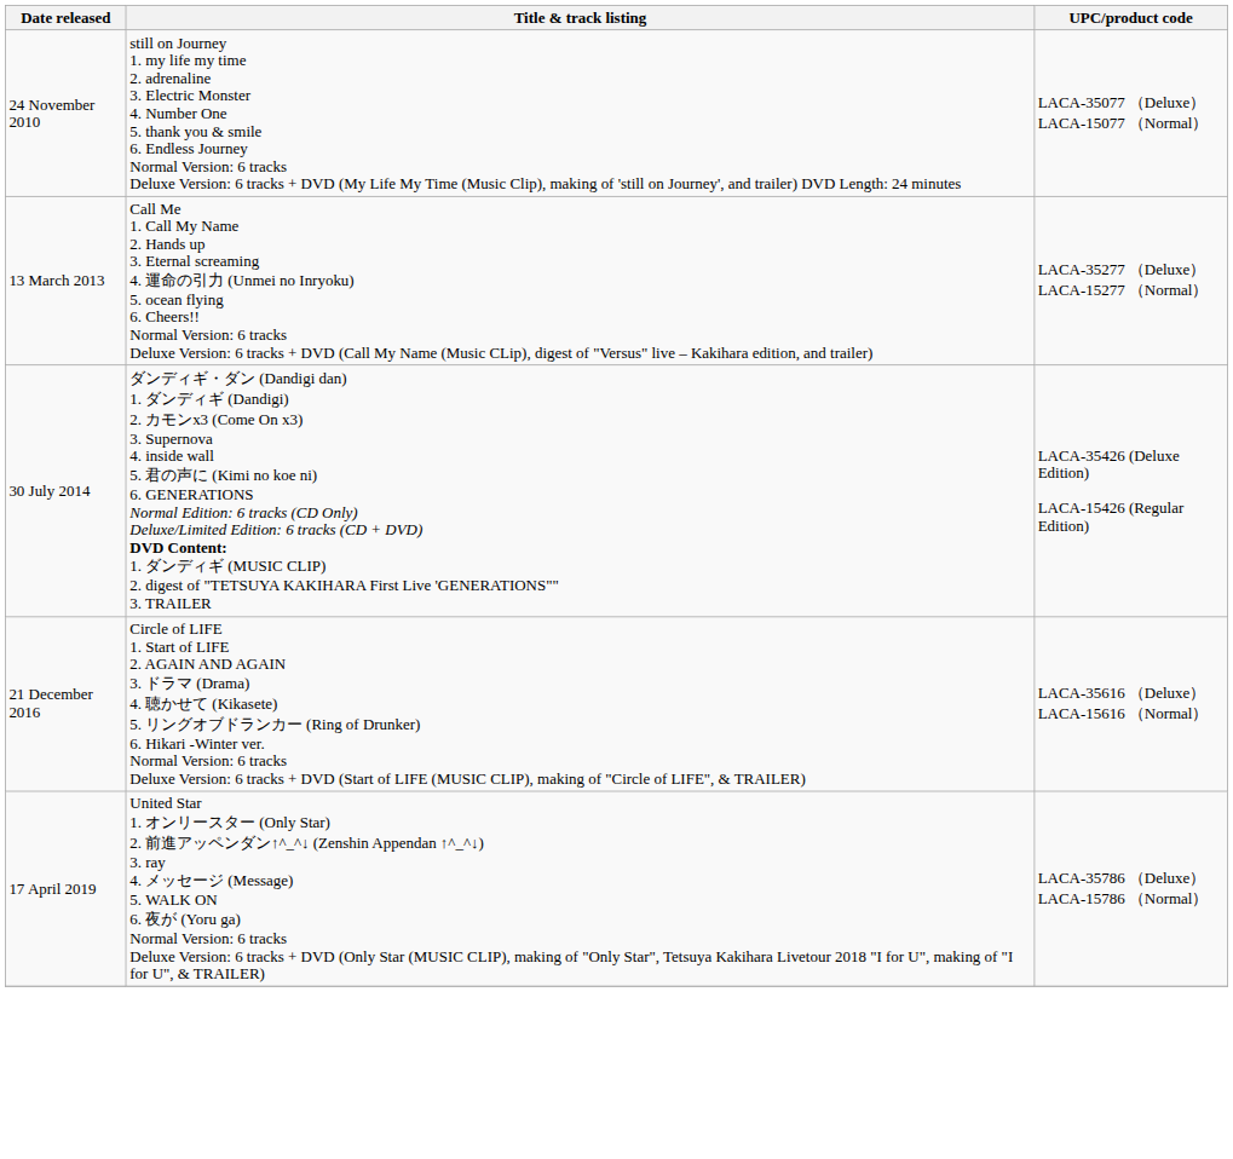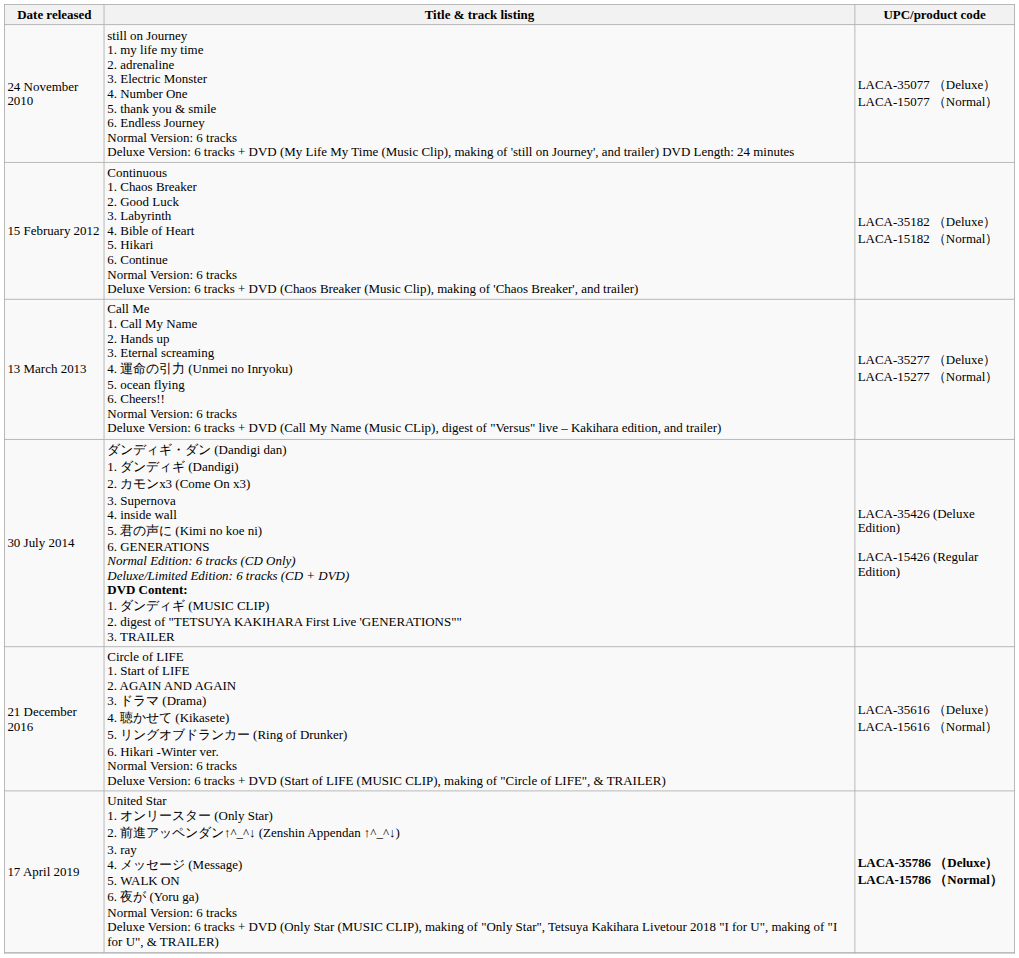 <table class=wikitable>
 <tr>
 <th>Date released</th>
 <th>Title & track listing</th>
 <th>UPC/product code</th>
 </tr>
 <tr>
 <td>24 November 2010</td>
 <td>still on Journey<br> 1. my life my time <br> 2. adrenaline <br> 3. Electric Monster <br> 4. Number One <br> 5. thank you & smile <br> 6. Endless Journey <br> Normal Version: 6 tracks <br> Deluxe Version: 6 tracks + DVD (My Life My Time (Music Clip), making of 'still on Journey', and trailer) DVD Length: 24 minutes <br></td>
 <td>LACA-35077 （Deluxe）<br>LACA-15077 （Normal）</td>
+</tr>
+<tr>
+<td>15 February 2012</td>
+<td>Continuous<br> 1. Chaos Breaker <br> 2. Good Luck <br> 3. Labyrinth <br> 4. Bible of Heart <br> 5. Hikari <br> 6. Continue <br> Normal Version: 6 tracks <br> Deluxe Version: 6 tracks + DVD (Chaos Breaker (Music Clip), making of 'Chaos Breaker', and trailer) <br></td>
+<td>LACA-35182 （Deluxe）<br> LACA-15182 （Normal）</td>
 </tr>
 <tr>
 <td>13 March 2013</td>
 <td>Call Me<br> 1. Call My Name <br> 2. Hands up <br> 3. Eternal screaming <br> 4. 運命の引力 (Unmei no Inryoku) <br> 5. ocean flying <br> 6. Cheers!! <br> Normal Version: 6 tracks <br> Deluxe Version: 6 tracks + DVD (Call My Name (Music CLip), digest of "Versus" live – Kakihara edition, and trailer) <br></td>
 <td>LACA-35277 （Deluxe）<br> LACA-15277 （Normal）</td>
 </tr>
 <tr>
 <td>30 July 2014</td>
 <td>ダンディギ・ダン (Dandigi dan) <br> 1. ダンディギ (Dandigi)<br> 2. カモンx3 (Come On x3) <br> 3. Supernova <br> 4. inside wall <br> 5. 君の声に (Kimi no koe ni) <br> 6. GENERATIONS<br> <em>Normal Edition: 6 tracks (CD Only)<br> Deluxe/Limited Edition: 6 tracks (CD + DVD)<br></em> <strong>DVD Content:</strong><br> 1. ダンディギ (MUSIC CLIP)<br> 2. digest of "TETSUYA KAKIHARA First Live 'GENERATIONS""<br> 3. TRAILER<br></td>
 <td>LACA-35426 (Deluxe Edition)<br><br>LACA-15426 (Regular Edition)<br></td>
 </tr>
 <tr>
 <td>21 December 2016</td>
 <td>Circle of LIFE<br> 1. Start of LIFE <br> 2. AGAIN AND AGAIN <br> 3. ドラマ (Drama) <br> 4. 聴かせて (Kikasete) <br> 5. リングオブドランカー (Ring of Drunker)<br> 6. Hikari -Winter ver. <br> Normal Version: 6 tracks <br> Deluxe Version: 6 tracks + DVD (Start of LIFE (MUSIC CLIP), making of "Circle of LIFE", & TRAILER) <br></td>
 <td>LACA-35616 （Deluxe）<br> LACA-15616 （Normal）</td>
 </tr>
 <tr>
 <td>17 April 2019</td>
 <td>United Star<br> 1. オンリースター (Only Star) <br> 2. 前進アッペンダン↑^_^↓ (Zenshin Appendan ↑^_^↓) <br> 3. ray <br> 4. メッセージ (Message) <br> 5. WALK ON <br> 6. 夜が (Yoru ga) <br> Normal Version: 6 tracks <br> Deluxe Version: 6 tracks + DVD (Only Star (MUSIC CLIP), making of "Only Star", Tetsuya Kakihara Livetour 2018 "I for U", making of "I for U", & TRAILER) <br></td>
-<td>LACA-35786 （Deluxe）<br> LACA-15786 （Normal）</td>
+<td><strong>LACA-35786 （Deluxe）<br> LACA-15786 （Normal）</strong></td>
 </tr>
 <tr>
 </tr>
 </table>
